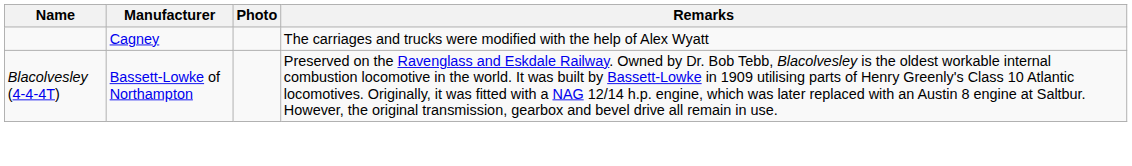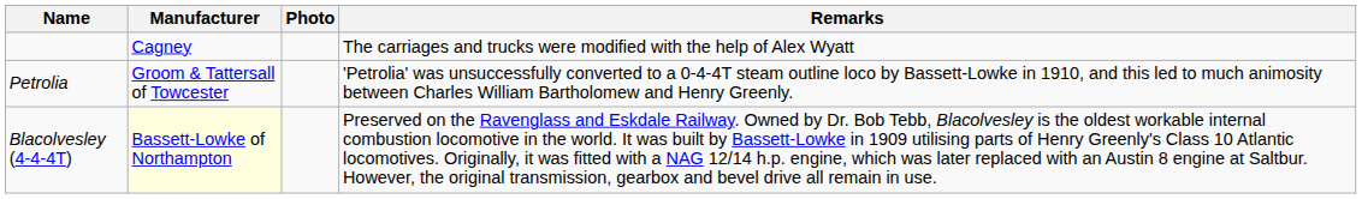 <table class="wikitable sortable">
 <tr>
 <th>Name</th>
 <th>Manufacturer</th>
 <th class=unsortable>Photo</th>
 <th class=unsortable>Remarks</th>
 </tr>
 <tr>
 <td></td>
 <td><a href='#'>Cagney</a></td>
 <td></td>
 <td>The carriages and trucks were modified with the help of Alex Wyatt</td>
 </tr>
 <tr>
+<td><em>Petrolia</em></td>
+<td><a href='#'>Groom & Tattersall</a> of <a href='#'>Towcester</a></td>
+<td></td>
+<td> 'Petrolia' was unsuccessfully converted to a 0-4-4T steam outline loco by Bassett-Lowke in 1910, and this led to much animosity between Charles William Bartholomew and Henry Greenly.</td>
+</tr>
+<tr>
 <td><em>Blacolvesley</em> (<a href='#'>4-4-4T</a>)</td>
-<td><a href='#'>Bassett-Lowke</a> of <a href='#'>Northampton</a></td>
+<td style="background: lightyellow;"><a href='#'>Bassett-Lowke</a> of <a href='#'>Northampton</a></td>
 <td></td>
 <td>Preserved on the <a href='#'>Ravenglass and Eskdale Railway</a>. Owned by Dr. Bob Tebb, <em>Blacolvesley</em> is the oldest workable internal combustion locomotive in the world. It was built by <a href='#'>Bassett-Lowke</a> in 1909 utilising parts of Henry Greenly's Class 10 Atlantic locomotives. Originally, it was fitted with a <a href='#'>NAG</a> 12/14 h.p. engine, which was later replaced with an Austin 8 engine at Saltbur. However, the original transmission, gearbox and bevel drive all remain in use.</td>
 </tr>
 </table>
